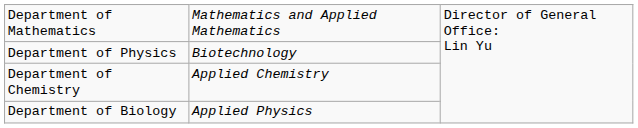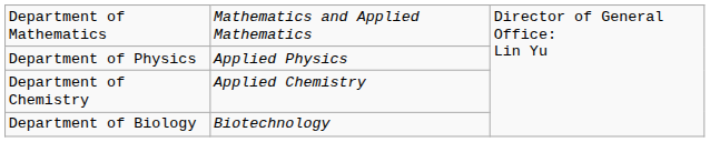 <table class="wikitable">
 <tr valign="top">
 <td>Department of Mathematics</td>
 <td><em>Mathematics and Applied Mathematics</em></td>
 <td rowspan="4">Director of General Office:<br>Lin Yu</td>
 </tr>
 <tr valign="top">
 <td>Department of Physics</td>
-<td><em>Biotechnology</em></td>
+<td><em>Applied Physics</em></td>
 </tr>
 <tr valign="top">
 <td>Department of Chemistry</td>
 <td><em>Applied Chemistry</em></td>
 </tr>
 <tr valign="top">
 <td>Department of Biology</td>
-<td><em>Applied Physics</em></td>
+<td><em>Biotechnology</em></td>
 </tr>
 </table>
